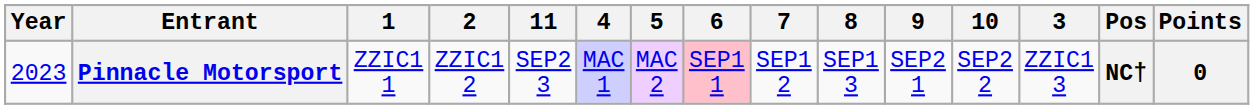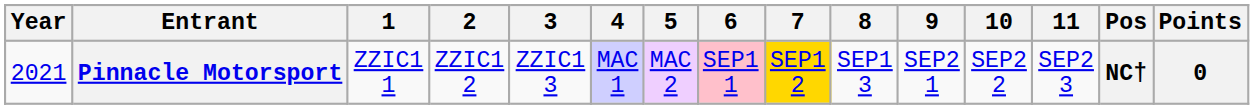 <table class="wikitable" style="text-align:center; font-size:85%;">
 <tr>
 <th>Year</th>
 <th>Entrant</th>
 <th>1</th>
 <th>2</th>
-<th>11</th>
+<th>3</th>
 <th>4</th>
 <th>5</th>
 <th>6</th>
 <th>7</th>
 <th>8</th>
 <th>9</th>
 <th>10</th>
-<th>3</th>
+<th>11</th>
 <th>Pos</th>
 <th>Points</th>
 </tr>
 <tr>
-<td><a href='#'>2023</a></td>
+<td><a href='#'>2021</a></td>
 <th nowrap><a href='#'>Pinnacle Motorsport</a></th>
 <td><a href='#'>ZZIC1<br>1</a></td>
 <td><a href='#'>ZZIC1<br>2</a></td>
-<td><a href='#'>SEP2<br>3</a></td>
+<td><a href='#'>ZZIC1<br>3</a></td>
 <td style="background:#CFCFFF;"><a href='#'>MAC<br>1</a><br></td>
 <td style="background:#EFCFFF;"><a href='#'>MAC<br>2</a><br></td>
 <td style="background: pink;"><a href='#'>SEP1<br>1</a></td>
-<td><a href='#'>SEP1<br>2</a></td>
+<td style="background: gold;"><a href='#'>SEP1<br>2</a></td>
 <td><a href='#'>SEP1<br>3</a></td>
 <td><a href='#'>SEP2<br>1</a></td>
 <td><a href='#'>SEP2<br>2</a></td>
-<td><a href='#'>ZZIC1<br>3</a></td>
+<td><a href='#'>SEP2<br>3</a></td>
 <th>NC†</th>
 <th>0</th>
 </tr>
 </table>
